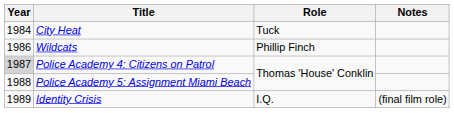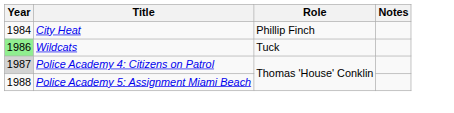 <table class="wikitable">
 <tr>
 <th>Year</th>
 <th>Title</th>
 <th>Role</th>
 <th>Notes</th>
 </tr>
 <tr>
 <td>1984</td>
 <td><em><a href='#'>City Heat</a></em></td>
-<td>Tuck</td>
+<td>Phillip Finch</td>
 <td></td>
 </tr>
 <tr>
-<td>1986</td>
+<td style="background: lightgreen;">1986</td>
 <td><em><a href='#'>Wildcats</a></em></td>
-<td>Phillip Finch</td>
+<td>Tuck</td>
 <td></td>
 </tr>
 <tr>
 <td style="background: lightgrey;">1987</td>
 <td><em><a href='#'>Police Academy 4: Citizens on Patrol</a></em></td>
 <td rowspan="2">Thomas 'House' Conklin</td>
 <td></td>
 </tr>
 <tr>
 <td>1988</td>
 <td><em><a href='#'>Police Academy 5: Assignment Miami Beach</a></em></td>
 <td></td>
 </tr>
-<tr>
-<td>1989</td>
-<td><em><a href='#'>Identity Crisis</a></em></td>
-<td>I.Q.</td>
-<td>(final film role)</td>
-</tr>
 </table>
